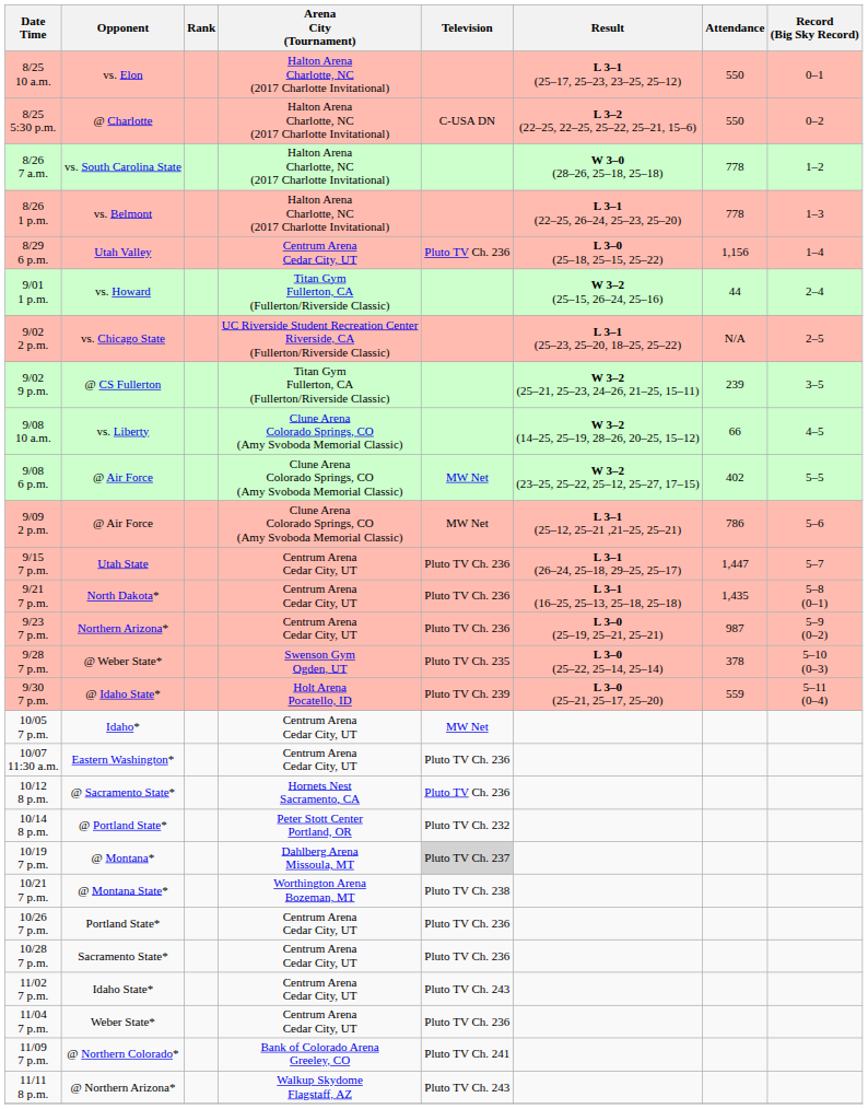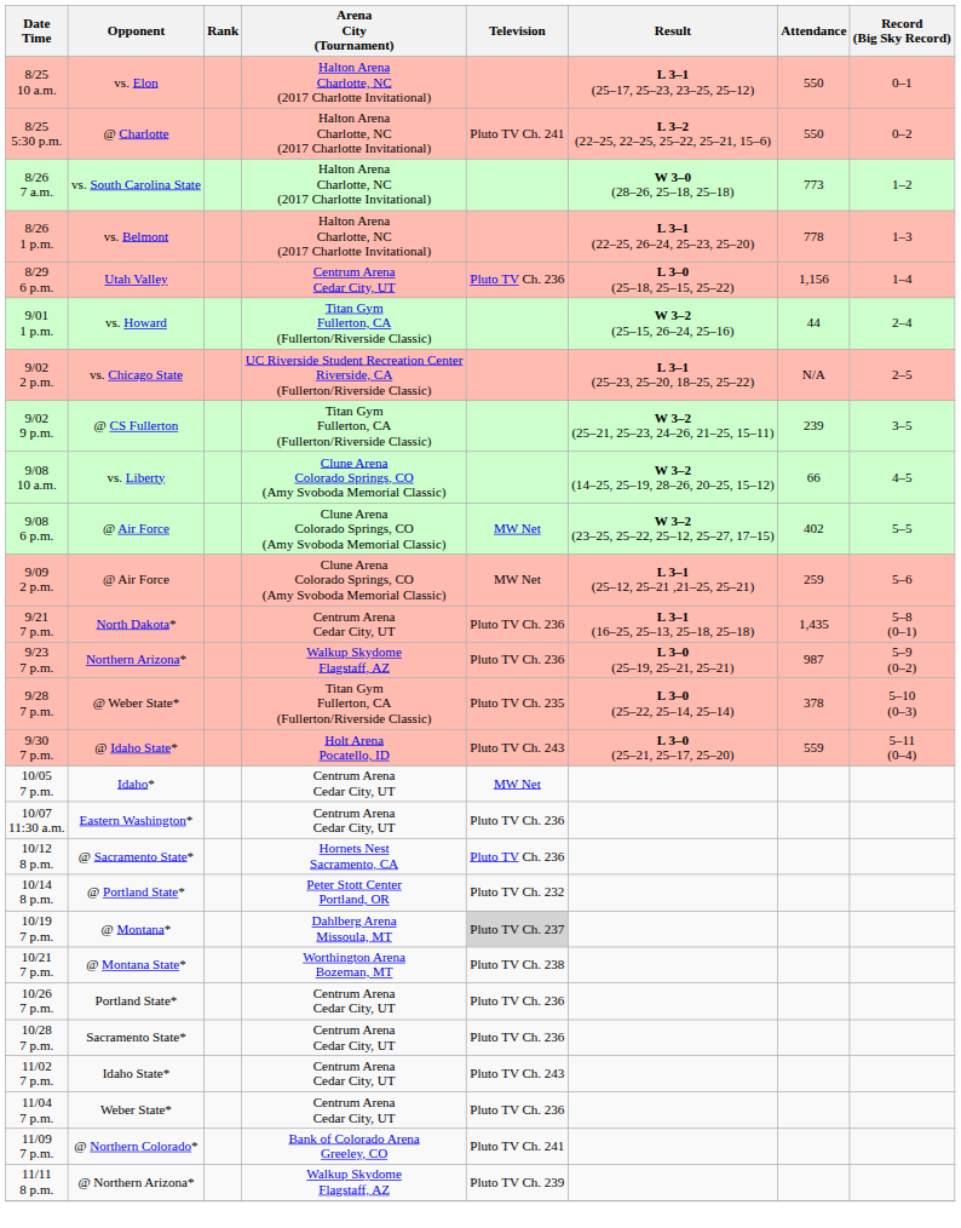 <table class="wikitable" style="width:90%">
 <tr>
 <th style=>Date<br>Time</th>
 <th style=>Opponent</th>
 <th style=>Rank</th>
 <th style=>Arena<br>City<br>(Tournament)</th>
 <th style=>Television</th>
 <th style=>Result</th>
 <th style=>Attendance</th>
 <th style=>Record<br>(Big Sky Record)</th>
 </tr>
 <tr align="center" bgcolor="#ffbbb">
 <td>8/25<br>10 a.m.</td>
 <td>vs. <a href='#'>Elon</a></td>
 <td></td>
 <td><a href='#'>Halton Arena</a><br><a href='#'>Charlotte, NC</a><br>(2017 Charlotte Invitational)</td>
 <td></td>
 <td><strong>L 3–1</strong><br>(25–17, 25–23, 23–25, 25–12)</td>
 <td>550</td>
 <td>0–1</td>
 </tr>
 <tr align="center" bgcolor="#ffbbb">
 <td>8/25<br>5:30 p.m.</td>
 <td>@ <a href='#'>Charlotte</a></td>
 <td></td>
 <td>Halton Arena<br>Charlotte, NC<br>(2017 Charlotte Invitational)</td>
-<td>C-USA DN</td>
+<td>Pluto TV Ch. 241</td>
 <td><strong>L 3–2</strong><br>(22–25, 22–25, 25–22, 25–21, 15–6)</td>
 <td>550</td>
 <td>0–2</td>
 </tr>
 <tr align="center" bgcolor="#ccffcc">
 <td>8/26<br>7 a.m.</td>
 <td>vs. <a href='#'>South Carolina State</a></td>
 <td></td>
 <td>Halton Arena<br>Charlotte, NC<br>(2017 Charlotte Invitational)</td>
 <td></td>
 <td><strong>W 3–0</strong><br>(28–26, 25–18, 25–18)</td>
-<td>778</td>
+<td>773</td>
 <td>1–2</td>
 </tr>
 <tr align="center" bgcolor="#ffbbb">
 <td>8/26<br>1 p.m.</td>
 <td>vs. <a href='#'>Belmont</a></td>
 <td></td>
 <td>Halton Arena<br>Charlotte, NC<br>(2017 Charlotte Invitational)</td>
 <td></td>
 <td><strong>L 3–1</strong><br>(22–25, 26–24, 25–23, 25–20)</td>
 <td>778</td>
 <td>1–3</td>
 </tr>
 <tr align="center" bgcolor="#ffbbb">
 <td>8/29<br>6 p.m.</td>
 <td><a href='#'>Utah Valley</a></td>
 <td></td>
 <td><a href='#'>Centrum Arena</a><br><a href='#'>Cedar City, UT</a></td>
 <td><a href='#'>Pluto TV</a> Ch. 236</td>
 <td><strong>L 3–0</strong><br>(25–18, 25–15, 25–22)</td>
 <td>1,156</td>
 <td>1–4</td>
 </tr>
 <tr align="center" bgcolor="#ccffcc">
 <td>9/01<br>1 p.m.</td>
 <td>vs. <a href='#'>Howard</a></td>
 <td></td>
 <td><a href='#'>Titan Gym</a><br><a href='#'>Fullerton, CA</a><br>(Fullerton/Riverside Classic)</td>
 <td></td>
 <td><strong>W 3–2</strong><br>(25–15, 26–24, 25–16)</td>
 <td>44</td>
 <td>2–4</td>
 </tr>
 <tr align="center" bgcolor="#ffbbb">
 <td>9/02<br>2 p.m.</td>
 <td>vs. <a href='#'>Chicago State</a></td>
 <td></td>
 <td><a href='#'>UC Riverside Student Recreation Center</a><br><a href='#'>Riverside, CA</a><br>(Fullerton/Riverside Classic)</td>
 <td></td>
 <td><strong>L 3–1</strong><br>(25–23, 25–20, 18–25, 25–22)</td>
 <td>N/A</td>
 <td>2–5</td>
 </tr>
 <tr align="center" bgcolor="#ccffcc">
 <td>9/02<br>9 p.m.</td>
 <td>@ <a href='#'>CS Fullerton</a></td>
 <td></td>
 <td>Titan Gym<br>Fullerton, CA<br>(Fullerton/Riverside Classic)</td>
 <td></td>
 <td><strong>W 3–2</strong><br>(25–21, 25–23, 24–26, 21–25, 15–11)</td>
 <td>239</td>
 <td>3–5</td>
 </tr>
 <tr align="center" bgcolor="#ccffcc">
 <td>9/08<br>10 a.m.</td>
 <td>vs. <a href='#'>Liberty</a></td>
 <td></td>
 <td><a href='#'>Clune Arena</a><br><a href='#'>Colorado Springs, CO</a><br>(Amy Svoboda Memorial Classic)</td>
 <td></td>
 <td><strong>W 3–2</strong><br>(14–25, 25–19, 28–26, 20–25, 15–12)</td>
 <td>66</td>
 <td>4–5</td>
 </tr>
 <tr align="center" bgcolor="#ccffcc">
 <td>9/08<br>6 p.m.</td>
 <td>@ <a href='#'>Air Force</a></td>
 <td></td>
 <td>Clune Arena<br>Colorado Springs, CO<br>(Amy Svoboda Memorial Classic)</td>
 <td><a href='#'>MW Net</a></td>
 <td><strong>W 3–2</strong><br>(23–25, 25–22, 25–12, 25–27, 17–15)</td>
 <td>402</td>
 <td>5–5</td>
 </tr>
 <tr align="center" bgcolor="#ffbbb">
 <td>9/09<br>2 p.m.</td>
 <td>@ Air Force</td>
 <td></td>
 <td>Clune Arena<br>Colorado Springs, CO<br>(Amy Svoboda Memorial Classic)</td>
 <td>MW Net</td>
 <td><strong>L 3–1</strong><br>(25–12, 25–21 ,21–25, 25–21)</td>
-<td>786</td>
+<td>259</td>
 <td>5–6</td>
-</tr>
-<tr align="center" bgcolor="#ffbbb">
-<td>9/15<br>7 p.m.</td>
-<td><a href='#'>Utah State</a></td>
-<td></td>
-<td>Centrum Arena<br>Cedar City, UT</td>
-<td>Pluto TV Ch. 236</td>
-<td><strong>L 3–1</strong><br>(26–24, 25–18, 29–25, 25–17)</td>
-<td>1,447</td>
-<td>5–7</td>
 </tr>
 <tr align="center" bgcolor="#ffbbb">
 <td>9/21<br>7 p.m.</td>
 <td><a href='#'>North Dakota</a>*</td>
 <td></td>
 <td>Centrum Arena<br>Cedar City, UT</td>
 <td>Pluto TV Ch. 236</td>
 <td><strong>L 3–1</strong><br>(16–25, 25–13, 25–18, 25–18)</td>
 <td>1,435</td>
 <td>5–8<br>(0–1)</td>
 </tr>
 <tr align="center" bgcolor="#ffbbb">
 <td>9/23<br>7 p.m.</td>
 <td><a href='#'>Northern Arizona</a>*</td>
 <td></td>
-<td>Centrum Arena<br>Cedar City, UT</td>
+<td><a href='#'>Walkup Skydome</a><br><a href='#'>Flagstaff, AZ</a></td>
 <td>Pluto TV Ch. 236</td>
 <td><strong>L 3–0</strong><br>(25–19, 25–21, 25–21)</td>
 <td>987</td>
 <td>5–9<br>(0–2)</td>
 </tr>
 <tr align="center" bgcolor="#ffbbb">
 <td>9/28<br>7 p.m.</td>
 <td>@ Weber State*</td>
 <td></td>
-<td><a href='#'>Swenson Gym</a><br><a href='#'>Ogden, UT</a></td>
+<td>Titan Gym<br>Fullerton, CA<br>(Fullerton/Riverside Classic)</td>
 <td>Pluto TV Ch. 235</td>
 <td><strong>L 3–0</strong><br>(25–22, 25–14, 25–14)</td>
 <td>378</td>
 <td>5–10<br>(0–3)</td>
 </tr>
 <tr align="center" bgcolor="#ffbbb">
 <td>9/30<br>7 p.m.</td>
 <td>@ <a href='#'>Idaho State</a>*</td>
 <td></td>
 <td><a href='#'>Holt Arena</a><br><a href='#'>Pocatello, ID</a></td>
-<td>Pluto TV Ch. 239</td>
+<td>Pluto TV Ch. 243</td>
 <td><strong>L 3–0</strong><br>(25–21, 25–17, 25–20)</td>
 <td>559</td>
 <td>5–11<br>(0–4)</td>
 </tr>
 <tr align="center">
 <td>10/05<br>7 p.m.</td>
 <td><a href='#'>Idaho</a>*</td>
 <td></td>
 <td>Centrum Arena<br>Cedar City, UT</td>
 <td><a href='#'>MW Net</a></td>
 <td></td>
 <td></td>
 <td></td>
 </tr>
 <tr align="center">
 <td>10/07<br>11:30 a.m.</td>
 <td><a href='#'>Eastern Washington</a>*</td>
 <td></td>
 <td>Centrum Arena<br>Cedar City, UT</td>
 <td>Pluto TV Ch. 236</td>
 <td></td>
 <td></td>
 <td></td>
 </tr>
 <tr align="center">
 <td>10/12<br>8 p.m.</td>
 <td>@ <a href='#'>Sacramento State</a>*</td>
 <td></td>
 <td><a href='#'>Hornets Nest</a><br><a href='#'>Sacramento, CA</a></td>
 <td><a href='#'>Pluto TV</a> Ch. 236</td>
 <td></td>
 <td></td>
 <td></td>
 </tr>
 <tr align="center">
 <td>10/14<br>8 p.m.</td>
 <td>@ <a href='#'>Portland State</a>*</td>
 <td></td>
 <td><a href='#'>Peter Stott Center</a><br><a href='#'>Portland, OR</a></td>
 <td>Pluto TV Ch. 232</td>
 <td></td>
 <td></td>
 <td></td>
 </tr>
 <tr align="center">
 <td>10/19<br>7 p.m.</td>
 <td>@ <a href='#'>Montana</a>*</td>
 <td></td>
 <td><a href='#'>Dahlberg Arena</a><br><a href='#'>Missoula, MT</a></td>
 <td style="background: lightgrey;">Pluto TV Ch. 237</td>
 <td></td>
 <td></td>
 <td></td>
 </tr>
 <tr align="center">
 <td>10/21<br>7 p.m.</td>
 <td>@ <a href='#'>Montana State</a>*</td>
 <td></td>
 <td><a href='#'>Worthington Arena</a><br><a href='#'>Bozeman, MT</a></td>
 <td>Pluto TV Ch. 238</td>
 <td></td>
 <td></td>
 <td></td>
 </tr>
 <tr align="center">
 <td>10/26<br>7 p.m.</td>
 <td>Portland State*</td>
 <td></td>
 <td>Centrum Arena<br>Cedar City, UT</td>
 <td>Pluto TV Ch. 236</td>
 <td></td>
 <td></td>
 <td></td>
 </tr>
 <tr align="center">
 <td>10/28<br>7 p.m.</td>
 <td>Sacramento State*</td>
 <td></td>
 <td>Centrum Arena<br>Cedar City, UT</td>
 <td>Pluto TV Ch. 236</td>
 <td></td>
 <td></td>
 <td></td>
 </tr>
 <tr align="center">
 <td>11/02<br>7 p.m.</td>
 <td>Idaho State*</td>
 <td></td>
 <td>Centrum Arena<br>Cedar City, UT</td>
 <td>Pluto TV Ch. 243</td>
 <td></td>
 <td></td>
 <td></td>
 </tr>
 <tr align="center">
 <td>11/04<br>7 p.m.</td>
 <td>Weber State*</td>
 <td></td>
 <td>Centrum Arena<br>Cedar City, UT</td>
 <td>Pluto TV Ch. 236</td>
 <td></td>
 <td></td>
 <td></td>
 </tr>
 <tr align="center">
 <td>11/09<br>7 p.m.</td>
 <td>@ <a href='#'>Northern Colorado</a>*</td>
 <td></td>
 <td><a href='#'>Bank of Colorado Arena</a><br><a href='#'>Greeley, CO</a></td>
 <td>Pluto TV Ch. 241</td>
 <td></td>
 <td></td>
 <td></td>
 </tr>
 <tr align="center">
 <td>11/11<br>8 p.m.</td>
 <td>@ Northern Arizona*</td>
 <td></td>
 <td><a href='#'>Walkup Skydome</a><br><a href='#'>Flagstaff, AZ</a></td>
-<td>Pluto TV Ch. 243</td>
+<td>Pluto TV Ch. 239</td>
 <td></td>
 <td></td>
 <td></td>
 </tr>
 <tr>
 </tr>
 </table>
